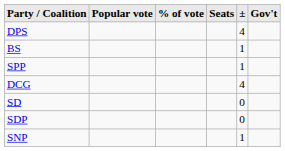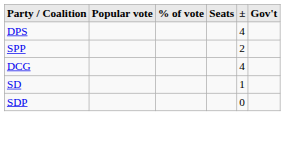 <table class="wikitable">
 <tr>
 <th style="background-color:#E9E9E9">Party / Coalition</th>
 <th style="background-color:#E9E9E9">Popular vote</th>
 <th style="background-color:#E9E9E9">% of vote</th>
 <th style="background-color:#E9E9E9">Seats</th>
 <th style="background-color:#E9E9E9">±</th>
 <th style="background-color:#E9E9E9">Gov't</th>
 </tr>
 <tr>
 <td><a href='#'>DPS</a></td>
 <td></td>
 <td></td>
 <td></td>
 <td>4</td>
 <td></td>
 </tr>
 <tr>
-<td><a href='#'>BS</a></td>
-<td></td>
-<td></td>
-<td></td>
-<td>1</td>
-<td></td>
-</tr>
-<tr>
 <td><a href='#'>SPP</a></td>
 <td></td>
 <td></td>
 <td></td>
-<td>1</td>
+<td>2</td>
 <td></td>
 </tr>
 <tr>
 <td><a href='#'>DCG</a></td>
 <td></td>
 <td></td>
 <td></td>
 <td>4</td>
 <td></td>
 </tr>
 <tr>
 <td><a href='#'>SD</a></td>
 <td></td>
 <td></td>
 <td></td>
-<td>0</td>
+<td>1</td>
 <td></td>
 </tr>
 <tr>
 <td><a href='#'>SDP</a></td>
 <td></td>
 <td></td>
 <td></td>
 <td>0</td>
 <td></td>
 </tr>
-<tr>
-<td><a href='#'>SNP</a></td>
-<td></td>
-<td></td>
-<td></td>
-<td>1</td>
-<td></td>
-</tr>
 </table>
